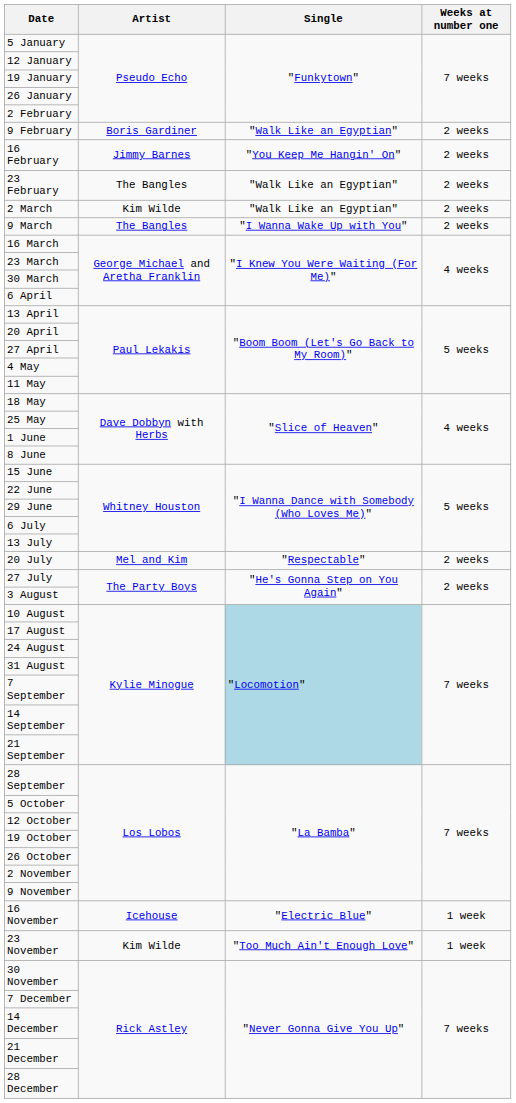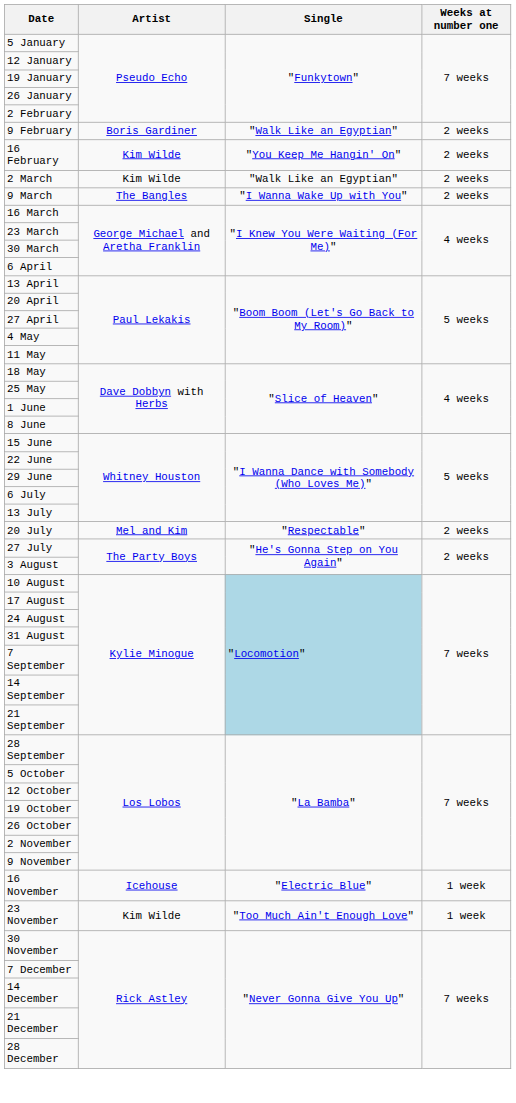 <table class="wikitable">
 <tr>
 <th>Date</th>
 <th>Artist</th>
 <th>Single</th>
 <th>Weeks at number one</th>
 </tr>
 <tr>
 <td>5 January</td>
 <td rowspan="5" align="center"><a href='#'>Pseudo Echo</a></td>
 <td rowspan="5" align="center">"<a href='#'>Funkytown</a>"</td>
 <td rowspan="5" align="center">7 weeks</td>
 </tr>
 <tr>
 <td>12 January</td>
 </tr>
 <tr>
 <td>19 January</td>
 </tr>
 <tr>
 <td>26 January</td>
 </tr>
 <tr>
 <td>2 February</td>
 </tr>
 <tr>
 <td>9 February</td>
 <td align="center"><a href='#'>Boris Gardiner</a></td>
 <td align="center">"<a href='#'>Walk Like an Egyptian</a>"</td>
 <td align="center">2 weeks</td>
 </tr>
 <tr>
 <td>16 February</td>
-<td align="center"><a href='#'>Jimmy Barnes</a></td>
+<td align="center"><a href='#'>Kim Wilde</a></td>
 <td align="center">"<a href='#'>You Keep Me Hangin' On</a>"</td>
-<td align="center">2 weeks</td>
-</tr>
-<tr>
-<td>23 February</td>
-<td align="center">The Bangles</td>
-<td align="center">"Walk Like an Egyptian"</td>
 <td align="center">2 weeks</td>
 </tr>
 <tr>
 <td>2 March</td>
 <td align="center">Kim Wilde</td>
 <td align="center">"Walk Like an Egyptian"</td>
 <td align="center">2 weeks</td>
 </tr>
 <tr>
 <td>9 March</td>
 <td align="center"><a href='#'>The Bangles</a></td>
 <td align="center">"<a href='#'>I Wanna Wake Up with You</a>"</td>
 <td align="center">2 weeks</td>
 </tr>
 <tr>
 <td>16 March</td>
 <td rowspan="4" align="center"><a href='#'>George Michael</a> and <a href='#'>Aretha Franklin</a></td>
 <td rowspan="4" align="center">"<a href='#'>I Knew You Were Waiting (For Me)</a>"</td>
 <td rowspan="4" align="center">4 weeks</td>
 </tr>
 <tr>
 <td>23 March</td>
 </tr>
 <tr>
 <td>30 March</td>
 </tr>
 <tr>
 <td>6 April</td>
 </tr>
 <tr>
 <td>13 April</td>
 <td rowspan="5" align="center"><a href='#'>Paul Lekakis</a></td>
 <td rowspan="5" align="center">"<a href='#'>Boom Boom (Let's Go Back to My Room)</a>"</td>
 <td rowspan="5" align="center">5 weeks</td>
 </tr>
 <tr>
 <td>20 April</td>
 </tr>
 <tr>
 <td>27 April</td>
 </tr>
 <tr>
 <td>4 May</td>
 </tr>
 <tr>
 <td>11 May</td>
 </tr>
 <tr>
 <td>18 May</td>
 <td rowspan="4" align="center"><a href='#'>Dave Dobbyn</a> with <a href='#'>Herbs</a></td>
 <td rowspan="4" align="center">"<a href='#'>Slice of Heaven</a>"</td>
 <td rowspan="4" align="center">4 weeks</td>
 </tr>
 <tr>
 <td>25 May</td>
 </tr>
 <tr>
 <td>1 June</td>
 </tr>
 <tr>
 <td>8 June</td>
 </tr>
 <tr>
 <td>15 June</td>
 <td rowspan="5" align="center"><a href='#'>Whitney Houston</a></td>
 <td rowspan="5" align="center">"<a href='#'>I Wanna Dance with Somebody (Who Loves Me)</a>"</td>
 <td rowspan="5" align="center">5 weeks</td>
 </tr>
 <tr>
 <td>22 June</td>
 </tr>
 <tr>
 <td>29 June</td>
 </tr>
 <tr>
 <td>6 July</td>
 </tr>
 <tr>
 <td>13 July</td>
 </tr>
 <tr>
 <td>20 July</td>
 <td align="center"><a href='#'>Mel and Kim</a></td>
 <td align="center">"<a href='#'>Respectable</a>"</td>
 <td align="center">2 weeks</td>
 </tr>
 <tr>
 <td>27 July</td>
 <td rowspan="2" align="center"><a href='#'>The Party Boys</a></td>
 <td rowspan="2" align="center">"<a href='#'>He's Gonna Step on You Again</a>"</td>
 <td rowspan="2" align="center">2 weeks</td>
 </tr>
 <tr>
 <td>3 August</td>
 </tr>
 <tr>
 <td>10 August</td>
 <td rowspan="7" align="center"><a href='#'>Kylie Minogue</a></td>
 <td bgcolor=lightblue align="left" rowspan="7" align="center">"<a href='#'>Locomotion</a>"</td>
 <td rowspan="7" align="center">7 weeks</td>
 </tr>
 <tr>
 <td>17 August</td>
 </tr>
 <tr>
 <td>24 August</td>
 </tr>
 <tr>
 <td>31 August</td>
 </tr>
 <tr>
 <td>7 September</td>
 </tr>
 <tr>
 <td>14 September</td>
 </tr>
 <tr>
 <td>21 September</td>
 </tr>
 <tr>
 <td>28 September</td>
 <td rowspan="7" align="center"><a href='#'>Los Lobos</a></td>
 <td rowspan="7" align="center">"<a href='#'>La Bamba</a>"</td>
 <td rowspan="7" align="center">7 weeks</td>
 </tr>
 <tr>
 <td>5 October</td>
 </tr>
 <tr>
 <td>12 October</td>
 </tr>
 <tr>
 <td>19 October</td>
 </tr>
 <tr>
 <td>26 October</td>
 </tr>
 <tr>
 <td>2 November</td>
 </tr>
 <tr>
 <td>9 November</td>
 </tr>
 <tr>
 <td>16 November</td>
 <td align="center"><a href='#'>Icehouse</a></td>
 <td align="center">"<a href='#'>Electric Blue</a>"</td>
 <td align="center">1 week</td>
 </tr>
 <tr>
 <td>23 November</td>
 <td align="center">Kim Wilde</td>
 <td align="center">"<a href='#'>Too Much Ain't Enough Love</a>"</td>
 <td align="center">1 week</td>
 </tr>
 <tr>
 <td>30 November</td>
 <td rowspan="5" align="center"><a href='#'>Rick Astley</a></td>
 <td rowspan="5" align="center">"<a href='#'>Never Gonna Give You Up</a>"</td>
 <td rowspan="5" align="center">7 weeks</td>
 </tr>
 <tr>
 <td>7 December</td>
 </tr>
 <tr>
 <td>14 December</td>
 </tr>
 <tr>
 <td>21 December</td>
 </tr>
 <tr>
 <td>28 December</td>
 </tr>
 </table>
